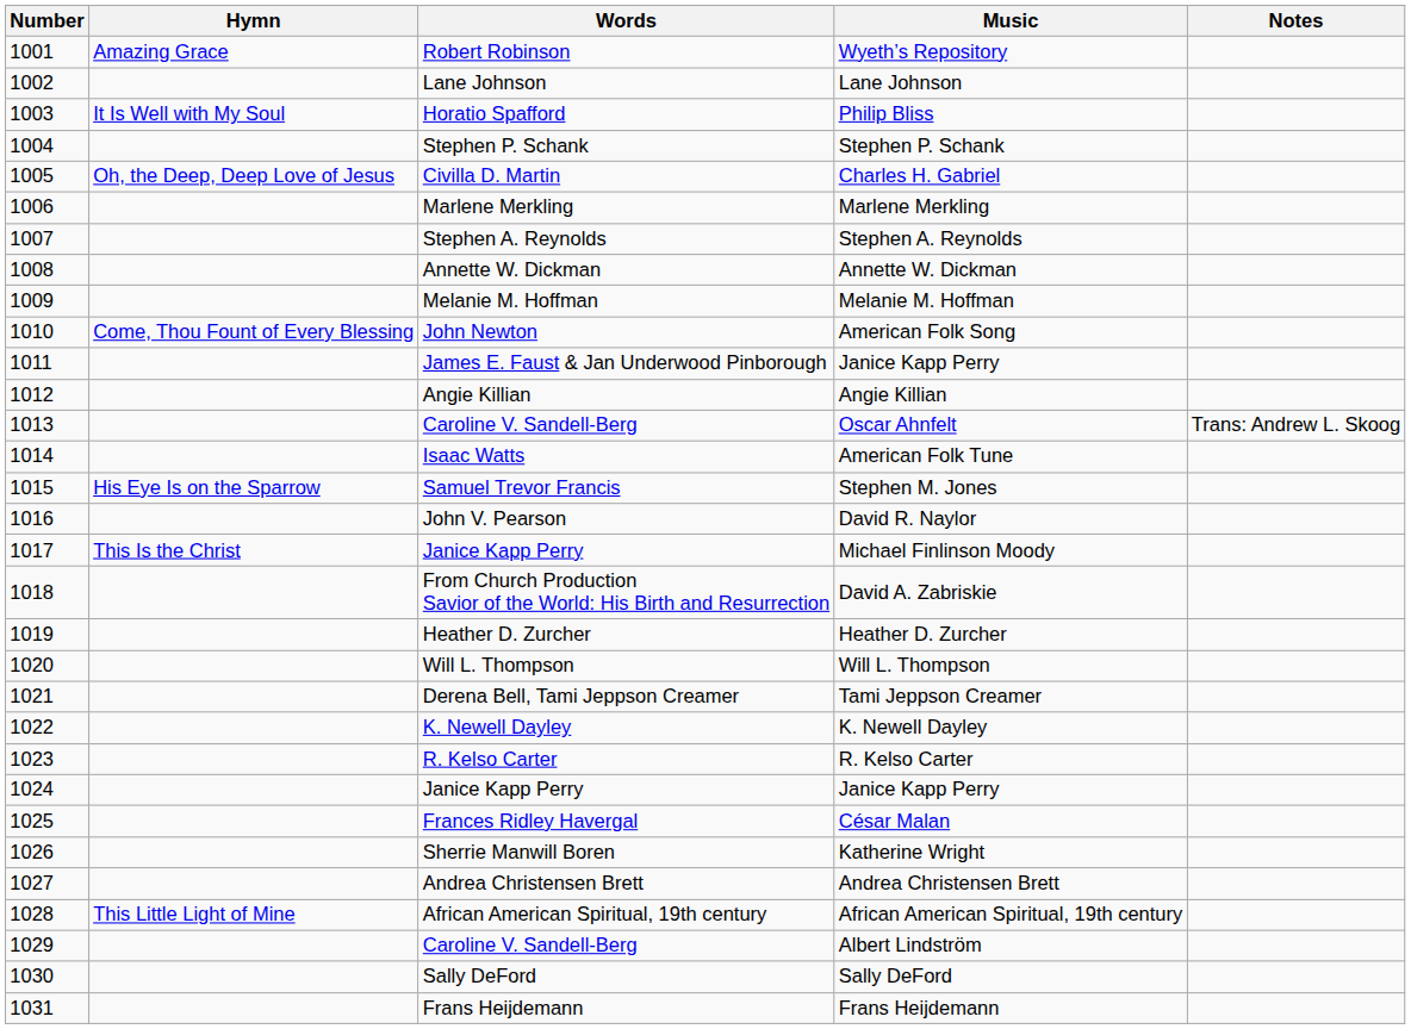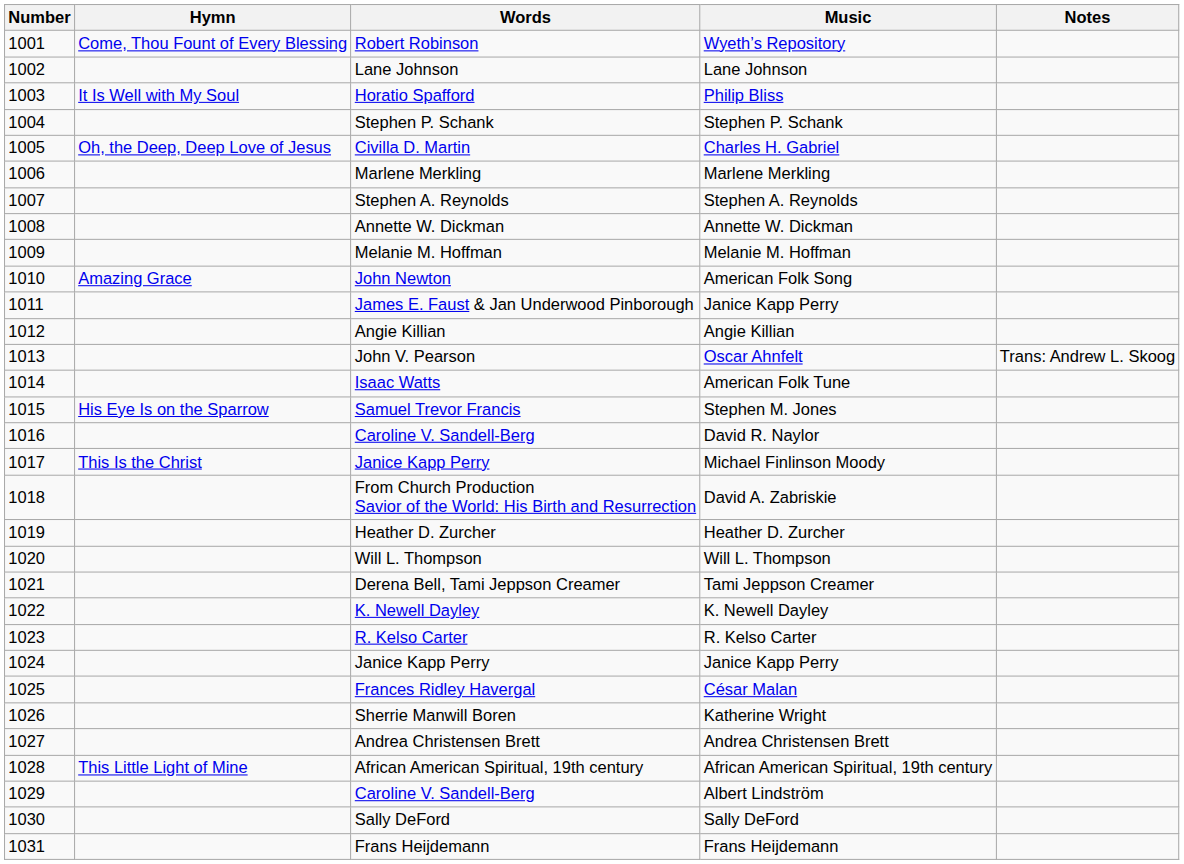 <table class="wikitable mw-collapsible ">
 <tr>
 <th>Number</th>
 <th>Hymn</th>
 <th>Words</th>
 <th>Music</th>
 <th>Notes</th>
 </tr>
 <tr>
 <td>1001</td>
-<td><a href='#'>Amazing Grace</a></td>
+<td><a href='#'>Come, Thou Fount of Every Blessing</a></td>
 <td><a href='#'>Robert Robinson</a></td>
 <td><a href='#'>Wyeth’s Repository</a></td>
 </tr>
 <tr>
 <td>1002</td>
 <td></td>
 <td>Lane Johnson</td>
 <td>Lane Johnson</td>
 <td></td>
 </tr>
 <tr>
 <td>1003</td>
 <td><a href='#'>It Is Well with My Soul</a></td>
 <td><a href='#'>Horatio Spafford</a></td>
 <td><a href='#'>Philip Bliss</a></td>
 <td></td>
 </tr>
 <tr>
 <td>1004</td>
 <td></td>
 <td>Stephen P. Schank</td>
 <td>Stephen P. Schank</td>
 <td></td>
 </tr>
 <tr>
 <td>1005</td>
 <td><a href='#'>Oh, the Deep, Deep Love of Jesus</a></td>
 <td><a href='#'>Civilla D. Martin</a></td>
 <td><a href='#'>Charles H. Gabriel</a></td>
 <td></td>
 </tr>
 <tr>
 <td>1006</td>
 <td></td>
 <td>Marlene Merkling</td>
 <td>Marlene Merkling</td>
 <td></td>
 </tr>
 <tr>
 <td>1007</td>
 <td></td>
 <td>Stephen A. Reynolds</td>
 <td>Stephen A. Reynolds</td>
 <td></td>
 </tr>
 <tr>
 <td>1008</td>
 <td></td>
 <td>Annette W. Dickman</td>
 <td>Annette W. Dickman</td>
 <td></td>
 </tr>
 <tr>
 <td>1009</td>
 <td></td>
 <td>Melanie M. Hoffman</td>
 <td>Melanie M. Hoffman</td>
 <td></td>
 </tr>
 <tr>
 <td>1010</td>
-<td><a href='#'>Come, Thou Fount of Every Blessing</a></td>
+<td><a href='#'>Amazing Grace</a></td>
 <td><a href='#'>John Newton</a></td>
 <td>American Folk Song</td>
 </tr>
 <tr>
 <td>1011</td>
 <td></td>
 <td><a href='#'>James E. Faust</a> & Jan Underwood Pinborough</td>
 <td>Janice Kapp Perry</td>
 <td></td>
 </tr>
 <tr>
 <td>1012</td>
 <td></td>
 <td>Angie Killian</td>
 <td>Angie Killian</td>
 <td></td>
 </tr>
 <tr>
 <td>1013</td>
 <td></td>
-<td><a href='#'>Caroline V. Sandell-Berg</a></td>
+<td>John V. Pearson</td>
 <td><a href='#'>Oscar Ahnfelt</a></td>
 <td>Trans: Andrew L. Skoog</td>
 </tr>
 <tr>
 <td>1014</td>
 <td></td>
 <td><a href='#'>Isaac Watts</a></td>
 <td>American Folk Tune</td>
 <td></td>
 </tr>
 <tr>
 <td>1015</td>
 <td><a href='#'>His Eye Is on the Sparrow</a></td>
 <td><a href='#'>Samuel Trevor Francis</a></td>
 <td>Stephen M. Jones</td>
 <td></td>
 </tr>
 <tr>
 <td>1016</td>
 <td></td>
-<td>John V. Pearson</td>
+<td><a href='#'>Caroline V. Sandell-Berg</a></td>
 <td>David R. Naylor</td>
 <td></td>
 </tr>
 <tr>
 <td>1017</td>
 <td><a href='#'>This Is the Christ</a></td>
 <td><a href='#'>Janice Kapp Perry</a></td>
 <td>Michael Finlinson Moody</td>
 <td></td>
 </tr>
 <tr>
 <td>1018</td>
 <td></td>
 <td>From Church Production<br><a href='#'>Savior of the World: His Birth and Resurrection</a></td>
 <td>David A. Zabriskie</td>
 <td></td>
 </tr>
 <tr>
 <td>1019</td>
 <td></td>
 <td>Heather D. Zurcher</td>
 <td>Heather D. Zurcher</td>
 <td></td>
 </tr>
 <tr>
 <td>1020</td>
 <td></td>
 <td>Will L. Thompson</td>
 <td>Will L. Thompson</td>
 <td></td>
 </tr>
 <tr>
 <td>1021</td>
 <td></td>
 <td>Derena Bell, Tami Jeppson Creamer</td>
 <td>Tami Jeppson Creamer</td>
 <td></td>
 </tr>
 <tr>
 <td>1022</td>
 <td></td>
 <td><a href='#'>K. Newell Dayley</a></td>
 <td>K. Newell Dayley</td>
 <td></td>
 </tr>
 <tr>
 <td>1023</td>
 <td></td>
 <td><a href='#'>R. Kelso Carter</a></td>
 <td>R. Kelso Carter</td>
 <td></td>
 </tr>
 <tr>
 <td>1024</td>
 <td></td>
 <td>Janice Kapp Perry</td>
 <td>Janice Kapp Perry</td>
 <td></td>
 </tr>
 <tr>
 <td>1025</td>
 <td></td>
 <td><a href='#'>Frances Ridley Havergal</a></td>
 <td><a href='#'>César Malan</a></td>
 <td></td>
 </tr>
 <tr>
 <td>1026</td>
 <td></td>
 <td>Sherrie Manwill Boren</td>
 <td>Katherine Wright</td>
 <td></td>
 </tr>
 <tr>
 <td>1027</td>
 <td></td>
 <td>Andrea Christensen Brett</td>
 <td>Andrea Christensen Brett</td>
 <td></td>
 </tr>
 <tr>
 <td>1028</td>
 <td><a href='#'>This Little Light of Mine</a></td>
 <td>African American Spiritual, 19th century</td>
 <td>African American Spiritual, 19th century</td>
 <td></td>
 </tr>
 <tr>
 <td>1029</td>
 <td></td>
 <td><a href='#'>Caroline V. Sandell-Berg</a></td>
 <td>Albert Lindström</td>
 <td></td>
 </tr>
 <tr>
 <td>1030</td>
 <td></td>
 <td>Sally DeFord</td>
 <td>Sally DeFord</td>
 <td></td>
 </tr>
 <tr>
 <td>1031</td>
 <td></td>
 <td>Frans Heijdemann</td>
 <td>Frans Heijdemann</td>
 <td></td>
 </tr>
 </table>
